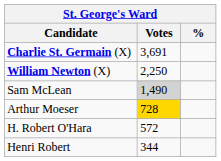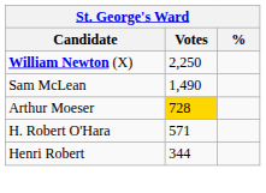 <table class="wikitable">
 <tr>
 <th colspan="3"><a href='#'>St. George's Ward</a></th>
 </tr>
 <tr>
 <th style="width: 170px">Candidate</th>
 <th style="width: 50px">Votes</th>
 <th style="width: 40px">%</th>
 </tr>
 <tr>
-<td><strong><a href='#'>Charlie St. Germain</a></strong> (X)</td>
-<td>3,691</td>
-<td></td>
-</tr>
-<tr>
 <td><strong><a href='#'>William Newton</a></strong> (X)</td>
 <td>2,250</td>
 <td></td>
 </tr>
 <tr>
 <td>Sam McLean</td>
-<td style="background: lightgrey;">1,490</td>
+<td>1,490</td>
 <td></td>
 </tr>
 <tr>
 <td>Arthur Moeser</td>
 <td style="background: gold;">728</td>
 <td></td>
 </tr>
 <tr>
 <td>H. Robert O'Hara</td>
-<td>572</td>
+<td>571</td>
 <td></td>
 </tr>
 <tr>
 <td>Henri Robert</td>
 <td>344</td>
 <td></td>
 </tr>
 </table>
